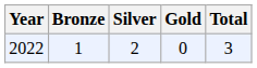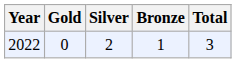 <table class="sortable wikitable" style="font-size: 90%;">
 <tr>
 <th>Year</th>
+<th>Gold</th>
+<th>Silver</th>
 <th>Bronze</th>
-<th>Silver</th>
-<th>Gold</th>
 <th>Total</th>
 </tr>
 <tr style="background:#ECF2FF">
 <td align="center">2022</td>
+<td align="center">0</td>
+<td align="center">2</td>
 <td align="center">1</td>
-<td align="center">2</td>
-<td align="center">0</td>
 <td align="center">3</td>
 </tr>
 </table>
